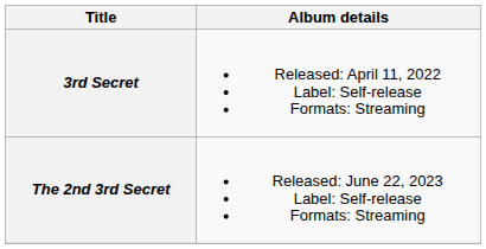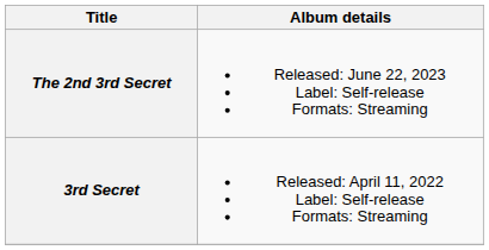 <table class="wikitable plainrowheaders" style="text-align:center;">
 <tr>
 <th scope="col" rowspan="1" style="width:12em;">Title</th>
 <th scope="col" rowspan="1" style="width:18em;">Album details</th>
 </tr>
 <tr>
+<th scope="row"><em>The 2nd 3rd Secret</em></th>
+<td><br><ul><li>Released: June 22, 2023</li><li>Label: Self-release</li><li>Formats: Streaming</li></ul></td>
+</tr>
+<tr>
 <th scope="row"><em>3rd Secret</em></th>
 <td><br><ul><li>Released: April 11, 2022</li><li>Label: Self-release</li><li>Formats: Streaming</li></ul></td>
 </tr>
 <tr>
-<th scope="row"><em>The 2nd 3rd Secret</em></th>
-<td><br><ul><li>Released: June 22, 2023</li><li>Label: Self-release</li><li>Formats: Streaming</li></ul></td>
-</tr>
-<tr>
 </tr>
 </table>
